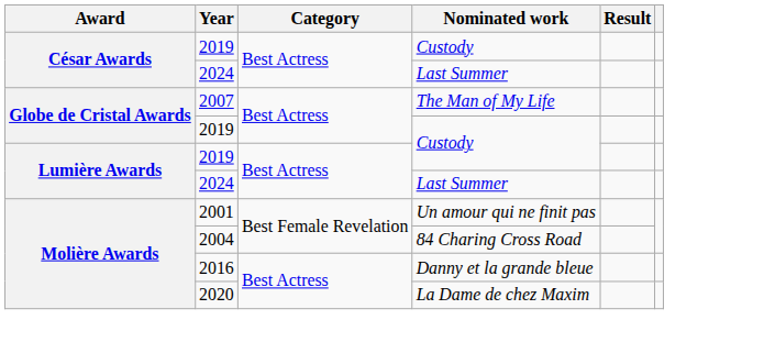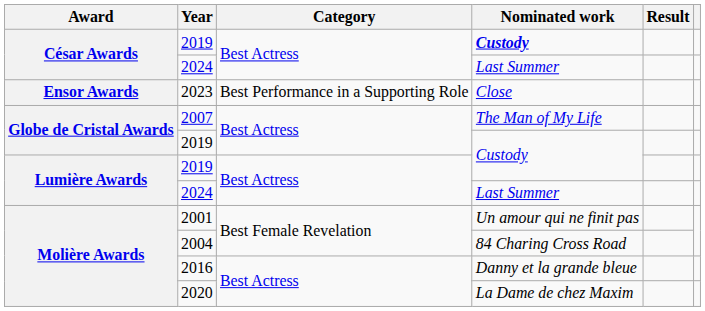 <table class="wikitable sortable plainrowheaders">
 <tr>
 <th scope="col">Award</th>
 <th scope="col">Year</th>
 <th scope="col">Category</th>
 <th scope="col">Nominated work</th>
 <th scope="col">Result</th>
 <th scope="col" class="unsortable"></th>
 </tr>
 <tr>
 <th rowspan="2" scope="row"><a href='#'>César Awards</a></th>
 <td><a href='#'>2019</a></td>
 <td rowspan="2"><a href='#'>Best Actress</a></td>
-<td><em><a href='#'>Custody</a></em></td>
+<td><strong><em><a href='#'>Custody</a></em></strong></td>
 <td></td>
 <td align="center"></td>
 </tr>
 <tr>
 <td><a href='#'>2024</a></td>
 <td><em><a href='#'>Last Summer</a></em></td>
+<td></td>
+<td align="center"></td>
+</tr>
+<tr>
+<th scope="row"><a href='#'>Ensor Awards</a></th>
+<td>2023</td>
+<td>Best Performance in a Supporting Role</td>
+<td><em><a href='#'>Close</a></em></td>
 <td></td>
 <td align="center"></td>
 </tr>
 <tr>
 <th rowspan="2" scope="row"><a href='#'>Globe de Cristal Awards</a></th>
 <td><a href='#'>2007</a></td>
 <td rowspan="2"><a href='#'>Best Actress</a></td>
 <td><em><a href='#'>The Man of My Life</a></em></td>
 <td></td>
 <td align="center"></td>
 </tr>
 <tr>
 <td>2019</td>
 <td rowspan="2"><em><a href='#'>Custody</a></em></td>
 <td></td>
 <td align="center"></td>
 </tr>
 <tr>
 <th rowspan="2" scope="row"><a href='#'>Lumière Awards</a></th>
 <td><a href='#'>2019</a></td>
 <td rowspan="2"><a href='#'>Best Actress</a></td>
 <td></td>
 <td align="center"></td>
 </tr>
 <tr>
 <td><a href='#'>2024</a></td>
 <td><em><a href='#'>Last Summer</a></em></td>
 <td></td>
 <td align="center"></td>
 </tr>
 <tr>
 <th rowspan="4" scope="row"><a href='#'>Molière Awards</a></th>
 <td>2001</td>
 <td rowspan="2">Best Female Revelation</td>
 <td><em>Un amour qui ne finit pas</em></td>
 <td></td>
 <td rowspan="2" align="center"><br></td>
 </tr>
 <tr>
 <td>2004</td>
 <td><em>84 Charing Cross Road</em></td>
 <td></td>
 </tr>
 <tr>
 <td>2016</td>
 <td rowspan="2"><a href='#'>Best Actress</a></td>
 <td><em>Danny et la grande bleue</em></td>
 <td></td>
 <td align="center"><br></td>
 </tr>
 <tr>
 <td>2020</td>
 <td><em>La Dame de chez Maxim</em></td>
 <td></td>
 <td align="center"></td>
 </tr>
 </table>
